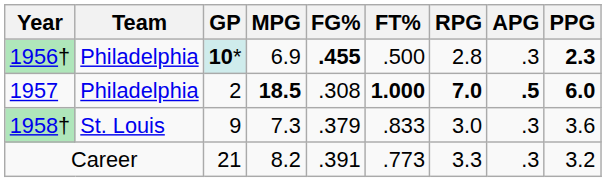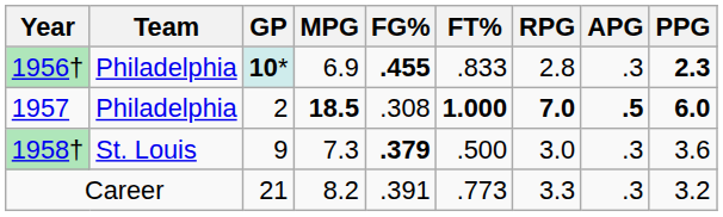 <table class="wikitable sortable" style="font-size:95%; text-align:right;">
 <tr>
 <th>Year</th>
 <th>Team</th>
 <th>GP</th>
 <th>MPG</th>
 <th>FG%</th>
 <th>FT%</th>
 <th>RPG</th>
 <th>APG</th>
 <th>PPG</th>
 </tr>
 <tr>
 <td style="text-align:left;background:#afe6ba;"><a href='#'>1956</a>†</td>
 <td style="text-align:left;"><a href='#'>Philadelphia</a></td>
 <td style="background:#CFECEC;"><strong>10</strong>*</td>
 <td>6.9</td>
 <td><strong>.455</strong></td>
-<td>.500</td>
+<td>.833</td>
 <td>2.8</td>
 <td>.3</td>
 <td><strong>2.3</strong></td>
 </tr>
 <tr>
 <td style="text-align:left;"><a href='#'>1957</a></td>
 <td style="text-align:left;"><a href='#'>Philadelphia</a></td>
 <td>2</td>
 <td><strong>18.5</strong></td>
 <td>.308</td>
 <td><strong>1.000</strong></td>
 <td><strong>7.0</strong></td>
 <td><strong>.5</strong></td>
 <td><strong>6.0</strong></td>
 </tr>
 <tr>
 <td style="text-align:left;background:#afe6ba;"><a href='#'>1958</a>†</td>
 <td style="text-align:left;"><a href='#'>St. Louis</a></td>
 <td>9</td>
 <td>7.3</td>
-<td>.379</td>
-<td>.833</td>
+<td><strong>.379</strong></td>
+<td>.500</td>
 <td>3.0</td>
 <td>.3</td>
 <td>3.6</td>
 </tr>
 <tr class="sortbottom">
 <td style="text-align:center;" colspan="2">Career</td>
 <td>21</td>
 <td>8.2</td>
 <td>.391</td>
 <td>.773</td>
 <td>3.3</td>
 <td>.3</td>
 <td>3.2</td>
 </tr>
 </table>
